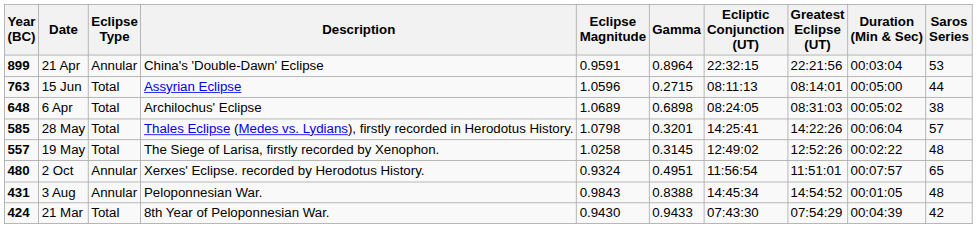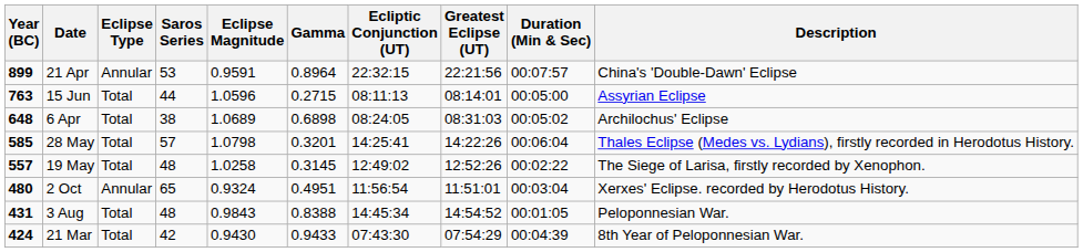 <table class="wikitable">
 <tr>
 <th>Year<br>(BC)</th>
 <th>Date</th>
 <th>Eclipse<br>Type</th>
-<th>Description</th>
+<th>Saros<br>Series</th>
 <th>Eclipse<br>Magnitude</th>
 <th>Gamma</th>
 <th>Ecliptic<br>Conjunction<br>(UT)</th>
 <th>Greatest<br>Eclipse<br>(UT)</th>
 <th>Duration<br>(Min & Sec)</th>
-<th>Saros<br>Series</th>
+<th>Description</th>
 </tr>
 <tr>
 <td><strong>899</strong></td>
 <td>21 Apr</td>
 <td>Annular</td>
-<td>China's 'Double-Dawn' Eclipse  </td>
+<td>53</td>
 <td>0.9591</td>
 <td>0.8964</td>
 <td>22:32:15</td>
 <td>22:21:56</td>
-<td>00:03:04</td>
-<td>53</td>
+<td>00:07:57</td>
+<td>China's 'Double-Dawn' Eclipse  </td>
 </tr>
 <tr>
 <td><strong>763</strong></td>
 <td>15 Jun</td>
 <td>Total</td>
-<td><a href='#'>Assyrian Eclipse</a>  </td>
+<td>44</td>
 <td>1.0596</td>
 <td>0.2715</td>
 <td>08:11:13</td>
 <td>08:14:01</td>
 <td>00:05:00</td>
-<td>44</td>
+<td><a href='#'>Assyrian Eclipse</a>  </td>
 </tr>
 <tr>
 <td><strong>648</strong></td>
 <td>6 Apr</td>
 <td>Total</td>
-<td>Archilochus' Eclipse  </td>
+<td>38</td>
 <td>1.0689</td>
 <td>0.6898</td>
 <td>08:24:05</td>
 <td>08:31:03</td>
 <td>00:05:02</td>
-<td>38</td>
+<td>Archilochus' Eclipse  </td>
 </tr>
 <tr>
 <td><strong>585</strong></td>
 <td>28 May</td>
 <td>Total</td>
-<td><a href='#'>Thales Eclipse</a> (<a href='#'>Medes vs. Lydians</a>), firstly recorded in Herodotus History.   </td>
+<td>57</td>
 <td>1.0798</td>
 <td>0.3201</td>
 <td>14:25:41</td>
 <td>14:22:26</td>
 <td>00:06:04</td>
-<td>57</td>
+<td><a href='#'>Thales Eclipse</a> (<a href='#'>Medes vs. Lydians</a>), firstly recorded in Herodotus History.   </td>
 </tr>
 <tr>
 <td><strong>557</strong></td>
 <td>19 May</td>
 <td>Total</td>
-<td>The Siege of Larisa, firstly recorded by Xenophon. </td>
+<td>48</td>
 <td>1.0258</td>
 <td>0.3145</td>
 <td>12:49:02</td>
 <td>12:52:26</td>
 <td>00:02:22</td>
-<td>48</td>
+<td>The Siege of Larisa, firstly recorded by Xenophon. </td>
 </tr>
 <tr>
 <td><strong>480</strong></td>
 <td>2 Oct</td>
 <td>Annular</td>
-<td>Xerxes' Eclipse. recorded by Herodotus History. </td>
+<td>65</td>
 <td>0.9324</td>
 <td>0.4951</td>
 <td>11:56:54</td>
 <td>11:51:01</td>
-<td>00:07:57</td>
-<td>65</td>
+<td>00:03:04</td>
+<td>Xerxes' Eclipse. recorded by Herodotus History. </td>
 </tr>
 <tr>
 <td><strong>431</strong></td>
 <td>3 Aug</td>
-<td>Annular</td>
-<td>Peloponnesian War.  </td>
+<td>Total</td>
+<td>48</td>
 <td>0.9843</td>
 <td>0.8388</td>
 <td>14:45:34</td>
 <td>14:54:52</td>
 <td>00:01:05</td>
-<td>48</td>
+<td>Peloponnesian War.  </td>
 </tr>
 <tr>
 <td><strong>424</strong></td>
 <td>21 Mar</td>
 <td>Total</td>
-<td>8th Year of Peloponnesian War. </td>
+<td>42</td>
 <td>0.9430</td>
 <td>0.9433</td>
 <td>07:43:30</td>
 <td>07:54:29</td>
 <td>00:04:39</td>
-<td>42</td>
+<td>8th Year of Peloponnesian War. </td>
 </tr>
 </table>
